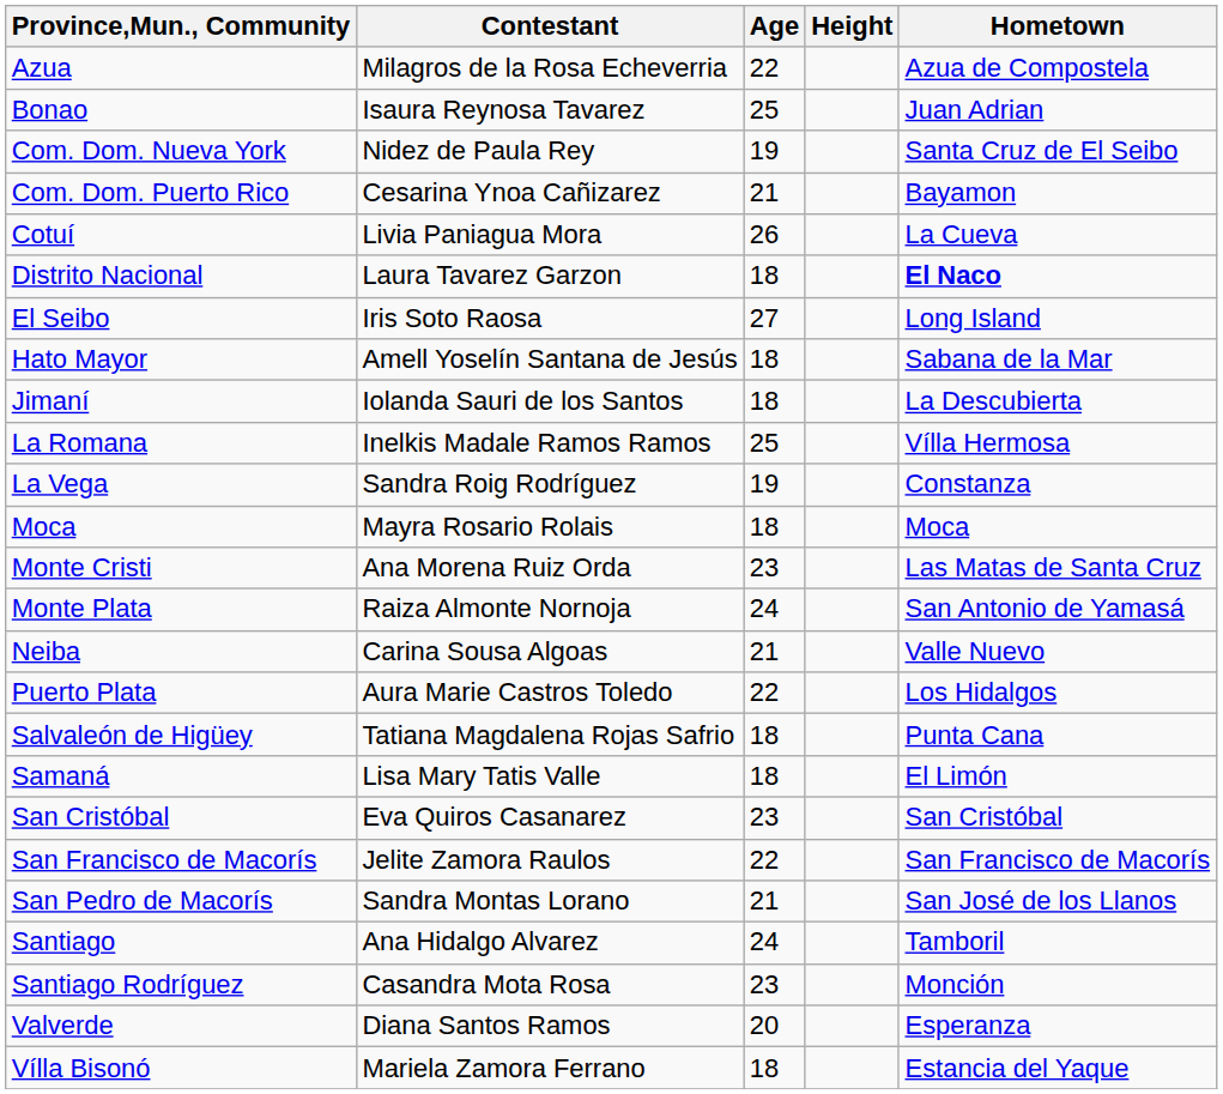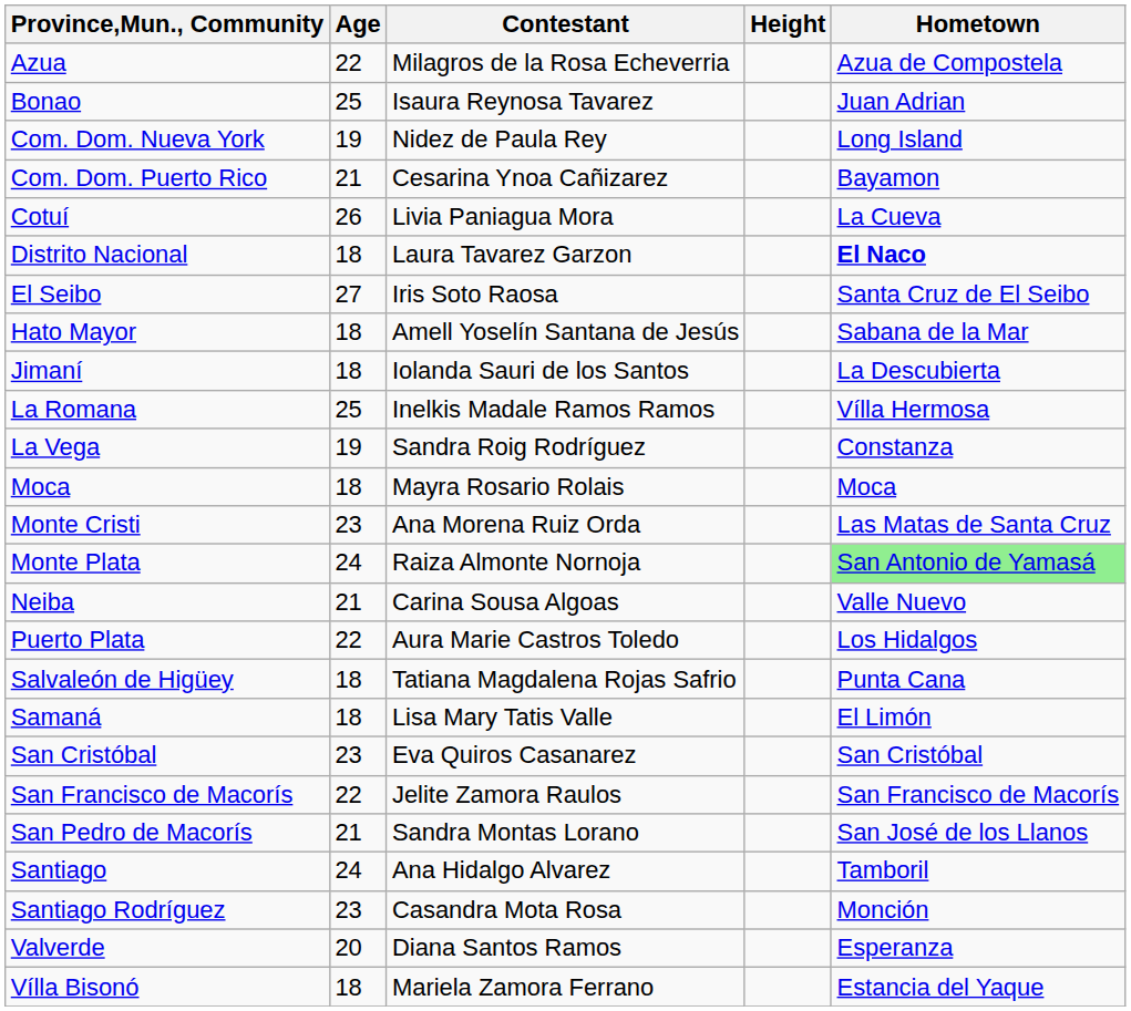 <table class="sortable wikitable">
 <tr>
 <th>Province,Mun., Community</th>
+<th>Age</th>
 <th>Contestant</th>
-<th>Age</th>
 <th>Height</th>
 <th>Hometown</th>
 </tr>
 <tr>
 <td><a href='#'>Azua</a></td>
+<td>22</td>
 <td>Milagros de la Rosa Echeverria</td>
-<td>22</td>
 <td></td>
 <td><a href='#'>Azua de Compostela</a></td>
 </tr>
 <tr>
 <td><a href='#'>Bonao</a></td>
+<td>25</td>
 <td>Isaura Reynosa Tavarez</td>
-<td>25</td>
 <td></td>
 <td><a href='#'>Juan Adrian</a></td>
 </tr>
 <tr>
 <td><a href='#'>Com. Dom. Nueva York</a></td>
+<td>19</td>
 <td>Nidez de Paula Rey</td>
-<td>19</td>
 <td></td>
-<td><a href='#'>Santa Cruz de El Seibo</a></td>
+<td><a href='#'>Long Island</a></td>
 </tr>
 <tr>
 <td><a href='#'>Com. Dom. Puerto Rico</a></td>
+<td>21</td>
 <td>Cesarina Ynoa Cañizarez</td>
-<td>21</td>
 <td></td>
 <td><a href='#'>Bayamon</a></td>
 </tr>
 <tr>
 <td><a href='#'>Cotuí</a></td>
+<td>26</td>
 <td>Livia Paniagua Mora</td>
-<td>26</td>
 <td></td>
 <td><a href='#'>La Cueva</a></td>
 </tr>
 <tr>
 <td><a href='#'>Distrito Nacional</a></td>
+<td>18</td>
 <td>Laura Tavarez Garzon</td>
-<td>18</td>
 <td></td>
 <td><strong><a href='#'>El Naco</a></strong></td>
 </tr>
 <tr>
 <td><a href='#'>El Seibo</a></td>
+<td>27</td>
 <td>Iris Soto Raosa</td>
-<td>27</td>
 <td></td>
-<td><a href='#'>Long Island</a></td>
+<td><a href='#'>Santa Cruz de El Seibo</a></td>
 </tr>
 <tr>
 <td><a href='#'>Hato Mayor</a></td>
+<td>18</td>
 <td>Amell Yoselín Santana de Jesús</td>
-<td>18</td>
 <td></td>
 <td><a href='#'>Sabana de la Mar</a></td>
 </tr>
 <tr>
 <td><a href='#'>Jimaní</a></td>
+<td>18</td>
 <td>Iolanda Sauri de los Santos</td>
-<td>18</td>
 <td></td>
 <td><a href='#'>La Descubierta</a></td>
 </tr>
 <tr>
 <td><a href='#'>La Romana</a></td>
+<td>25</td>
 <td>Inelkis Madale Ramos Ramos</td>
-<td>25</td>
 <td></td>
 <td><a href='#'>Vílla Hermosa</a></td>
 </tr>
 <tr>
 <td><a href='#'>La Vega</a></td>
+<td>19</td>
 <td>Sandra Roig Rodríguez</td>
-<td>19</td>
 <td></td>
 <td><a href='#'>Constanza</a></td>
 </tr>
 <tr>
 <td><a href='#'>Moca</a></td>
+<td>18</td>
 <td>Mayra Rosario Rolais</td>
-<td>18</td>
 <td></td>
 <td><a href='#'>Moca</a></td>
 </tr>
 <tr>
 <td><a href='#'>Monte Cristi</a></td>
+<td>23</td>
 <td>Ana Morena Ruiz Orda</td>
-<td>23</td>
 <td></td>
 <td><a href='#'>Las Matas de Santa Cruz</a></td>
 </tr>
 <tr>
 <td><a href='#'>Monte Plata</a></td>
+<td>24</td>
 <td>Raiza Almonte Nornoja</td>
-<td>24</td>
 <td></td>
-<td><a href='#'>San Antonio de Yamasá</a></td>
+<td style="background: lightgreen;"><a href='#'>San Antonio de Yamasá</a></td>
 </tr>
 <tr>
 <td><a href='#'>Neiba</a></td>
+<td>21</td>
 <td>Carina Sousa Algoas</td>
-<td>21</td>
 <td></td>
 <td><a href='#'>Valle Nuevo</a></td>
 </tr>
 <tr>
 <td><a href='#'>Puerto Plata</a></td>
+<td>22</td>
 <td>Aura Marie Castros Toledo</td>
-<td>22</td>
 <td></td>
 <td><a href='#'>Los Hidalgos</a></td>
 </tr>
 <tr>
 <td><a href='#'>Salvaleón de Higüey</a></td>
+<td>18</td>
 <td>Tatiana Magdalena Rojas Safrio</td>
-<td>18</td>
 <td></td>
 <td><a href='#'>Punta Cana</a></td>
 </tr>
 <tr>
 <td><a href='#'>Samaná</a></td>
+<td>18</td>
 <td>Lisa Mary Tatis Valle</td>
-<td>18</td>
 <td></td>
 <td><a href='#'>El Limón</a></td>
 </tr>
 <tr>
 <td><a href='#'>San Cristóbal</a></td>
+<td>23</td>
 <td>Eva Quiros Casanarez</td>
-<td>23</td>
 <td></td>
 <td><a href='#'>San Cristóbal</a></td>
 </tr>
 <tr>
 <td><a href='#'>San Francisco de Macorís</a></td>
+<td>22</td>
 <td>Jelite Zamora Raulos</td>
-<td>22</td>
 <td></td>
 <td><a href='#'>San Francisco de Macorís</a></td>
 </tr>
 <tr>
 <td><a href='#'>San Pedro de Macorís</a></td>
+<td>21</td>
 <td>Sandra Montas Lorano</td>
-<td>21</td>
 <td></td>
 <td><a href='#'>San José de los Llanos</a></td>
 </tr>
 <tr>
 <td><a href='#'>Santiago</a></td>
+<td>24</td>
 <td>Ana Hidalgo Alvarez</td>
-<td>24</td>
 <td></td>
 <td><a href='#'>Tamboril</a></td>
 </tr>
 <tr>
 <td><a href='#'>Santiago Rodríguez</a></td>
+<td>23</td>
 <td>Casandra Mota Rosa</td>
-<td>23</td>
 <td></td>
 <td><a href='#'>Monción</a></td>
 </tr>
 <tr>
 <td><a href='#'>Valverde</a></td>
+<td>20</td>
 <td>Diana Santos Ramos</td>
-<td>20</td>
 <td></td>
 <td><a href='#'>Esperanza</a></td>
 </tr>
 <tr>
 <td><a href='#'>Vílla Bisonó</a></td>
+<td>18</td>
 <td>Mariela Zamora Ferrano</td>
-<td>18</td>
 <td></td>
 <td><a href='#'>Estancia del Yaque</a></td>
 </tr>
 </table>
